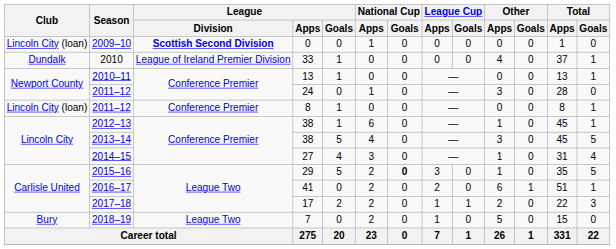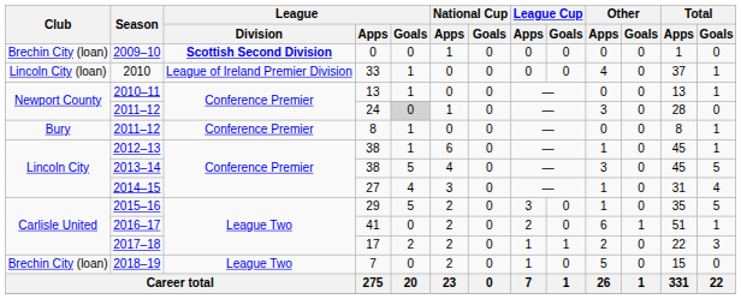 <table class="wikitable" style="text-align:center">
 <tr>
 <th rowspan="2">Club</th>
 <th rowspan="2">Season</th>
 <th colspan="3">League</th>
 <th colspan="2">National Cup</th>
 <th colspan="2"><a href='#'>League Cup</a></th>
 <th colspan="2">Other</th>
 <th colspan="2">Total</th>
 </tr>
 <tr>
 <th>Division</th>
 <th>Apps</th>
 <th>Goals</th>
 <th>Apps</th>
 <th>Goals</th>
 <th>Apps</th>
 <th>Goals</th>
 <th>Apps</th>
 <th>Goals</th>
 <th>Apps</th>
 <th>Goals</th>
 </tr>
 <tr>
-<td><a href='#'>Lincoln City</a> (loan)</td>
+<td><a href='#'>Brechin City</a> (loan)</td>
 <td><a href='#'>2009–10</a></td>
 <td><strong><a href='#'>Scottish Second Division</a></strong></td>
 <td>0</td>
 <td>0</td>
 <td>1</td>
 <td>0</td>
 <td>0</td>
 <td>0</td>
 <td>0</td>
 <td>0</td>
 <td>1</td>
 <td>0</td>
 </tr>
 <tr>
-<td><a href='#'>Dundalk</a></td>
+<td><a href='#'>Lincoln City</a> (loan)</td>
 <td>2010</td>
 <td><a href='#'>League of Ireland Premier Division</a></td>
 <td>33</td>
 <td>1</td>
 <td>0</td>
 <td>0</td>
 <td>0</td>
 <td>0</td>
 <td>4</td>
 <td>0</td>
 <td>37</td>
 <td>1</td>
 </tr>
 <tr>
 <td rowspan="2"><a href='#'>Newport County</a></td>
 <td><a href='#'>2010–11</a></td>
 <td rowspan="2"><a href='#'>Conference Premier</a></td>
 <td>13</td>
 <td>1</td>
 <td>0</td>
 <td>0</td>
 <td colspan="2">—</td>
 <td>0</td>
 <td>0</td>
 <td>13</td>
 <td>1</td>
 </tr>
 <tr>
 <td><a href='#'>2011–12</a></td>
 <td>24</td>
-<td>0</td>
+<td style="background: lightgrey;">0</td>
 <td>1</td>
 <td>0</td>
 <td colspan="2">—</td>
 <td>3</td>
 <td>0</td>
 <td>28</td>
 <td>0</td>
 </tr>
 <tr>
-<td><a href='#'>Lincoln City</a> (loan)</td>
+<td><a href='#'>Bury</a></td>
 <td><a href='#'>2011–12</a></td>
 <td><a href='#'>Conference Premier</a></td>
 <td>8</td>
 <td>1</td>
 <td>0</td>
 <td>0</td>
 <td colspan="2">—</td>
 <td>0</td>
 <td>0</td>
 <td>8</td>
 <td>1</td>
 </tr>
 <tr>
 <td rowspan="3"><a href='#'>Lincoln City</a></td>
 <td><a href='#'>2012–13</a></td>
 <td rowspan="3"><a href='#'>Conference Premier</a></td>
 <td>38</td>
 <td>1</td>
 <td>6</td>
 <td>0</td>
 <td colspan="2">—</td>
 <td>1</td>
 <td>0</td>
 <td>45</td>
 <td>1</td>
 </tr>
 <tr>
 <td><a href='#'>2013–14</a></td>
 <td>38</td>
 <td>5</td>
 <td>4</td>
 <td>0</td>
 <td colspan="2">—</td>
 <td>3</td>
 <td>0</td>
 <td>45</td>
 <td>5</td>
 </tr>
 <tr>
 <td><a href='#'>2014–15</a></td>
 <td>27</td>
 <td>4</td>
 <td>3</td>
 <td>0</td>
 <td colspan="2">—</td>
 <td>1</td>
 <td>0</td>
 <td>31</td>
 <td>4</td>
 </tr>
 <tr>
 <td rowspan="3"><a href='#'>Carlisle United</a></td>
 <td><a href='#'>2015–16</a></td>
 <td rowspan="3"><a href='#'>League Two</a></td>
 <td>29</td>
 <td>5</td>
 <td>2</td>
-<td><strong>0</strong></td>
+<td>0</td>
 <td>3</td>
 <td>0</td>
 <td>1</td>
 <td>0</td>
 <td>35</td>
 <td>5</td>
 </tr>
 <tr>
 <td><a href='#'>2016–17</a></td>
 <td>41</td>
 <td>0</td>
 <td>2</td>
 <td>0</td>
 <td>2</td>
 <td>0</td>
 <td>6</td>
 <td>1</td>
 <td>51</td>
 <td>1</td>
 </tr>
 <tr>
 <td><a href='#'>2017–18</a></td>
 <td>17</td>
 <td>2</td>
 <td>2</td>
 <td>0</td>
 <td>1</td>
 <td>1</td>
 <td>2</td>
 <td>0</td>
 <td>22</td>
 <td>3</td>
 </tr>
 <tr>
-<td><a href='#'>Bury</a></td>
+<td><a href='#'>Brechin City</a> (loan)</td>
 <td><a href='#'>2018–19</a></td>
 <td><a href='#'>League Two</a></td>
 <td>7</td>
 <td>0</td>
 <td>2</td>
 <td>0</td>
 <td>1</td>
 <td>0</td>
 <td>5</td>
 <td>0</td>
 <td>15</td>
 <td>0</td>
 </tr>
 <tr>
 <th colspan="3">Career total</th>
 <th>275</th>
 <th>20</th>
 <th>23</th>
 <th>0</th>
 <th>7</th>
 <th>1</th>
 <th>26</th>
 <th>1</th>
 <th>331</th>
 <th>22</th>
 </tr>
 <tr>
 </tr>
 </table>
